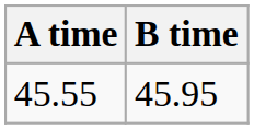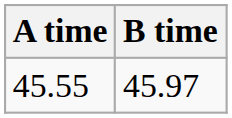 <table class="wikitable" border="1" align="upright">
 <tr>
 <th>A time</th>
 <th>B time</th>
 </tr>
 <tr>
 <td>45.55</td>
-<td>45.95</td>
+<td>45.97</td>
 </tr>
 </table>
